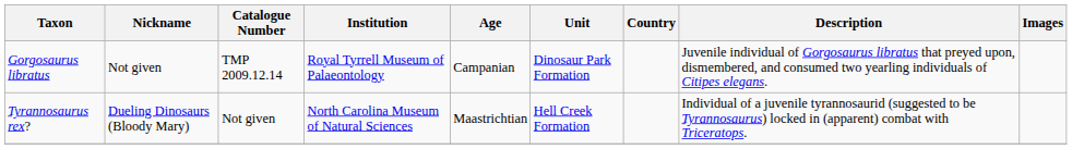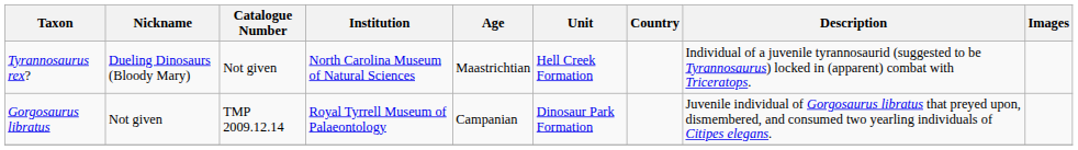 <table class="wikitable sortable" align="center" width="100%">
 <tr>
 <th>Taxon</th>
 <th>Nickname</th>
 <th>Catalogue Number</th>
 <th>Institution</th>
 <th>Age</th>
 <th>Unit</th>
 <th>Country</th>
 <th>Description</th>
 <th>Images</th>
 </tr>
 <tr>
+<td><em><a href='#'>Tyrannosaurus rex</a></em>?</td>
+<td><a href='#'>Dueling Dinosaurs</a> (Bloody Mary)</td>
+<td>Not given</td>
+<td><a href='#'>North Carolina Museum of Natural Sciences</a></td>
+<td>Maastrichtian</td>
+<td><a href='#'>Hell Creek Formation</a></td>
+<td></td>
+<td>Individual of a juvenile tyrannosaurid (suggested to be <em><a href='#'>Tyrannosaurus</a></em>) locked in (apparent) combat with <em><a href='#'>Triceratops</a></em>.</td>
+<td></td>
+</tr>
+<tr>
 <td><em><a href='#'>Gorgosaurus libratus</a></em></td>
 <td>Not given</td>
 <td>TMP 2009.12.14</td>
 <td><a href='#'>Royal Tyrrell Museum of Palaeontology</a></td>
 <td>Campanian</td>
 <td><a href='#'>Dinosaur Park Formation</a></td>
 <td></td>
 <td>Juvenile individual of <em><a href='#'>Gorgosaurus libratus</a></em> that preyed upon, dismembered, and consumed two yearling individuals of <em><a href='#'>Citipes elegans</a></em>.</td>
 <td></td>
 </tr>
 <tr>
-<td><em><a href='#'>Tyrannosaurus rex</a></em>?</td>
-<td><a href='#'>Dueling Dinosaurs</a> (Bloody Mary)</td>
-<td>Not given</td>
-<td><a href='#'>North Carolina Museum of Natural Sciences</a></td>
-<td>Maastrichtian</td>
-<td><a href='#'>Hell Creek Formation</a></td>
-<td></td>
-<td>Individual of a juvenile tyrannosaurid (suggested to be <em><a href='#'>Tyrannosaurus</a></em>) locked in (apparent) combat with <em><a href='#'>Triceratops</a></em>.</td>
-<td></td>
-</tr>
-<tr>
 </tr>
 </table>
